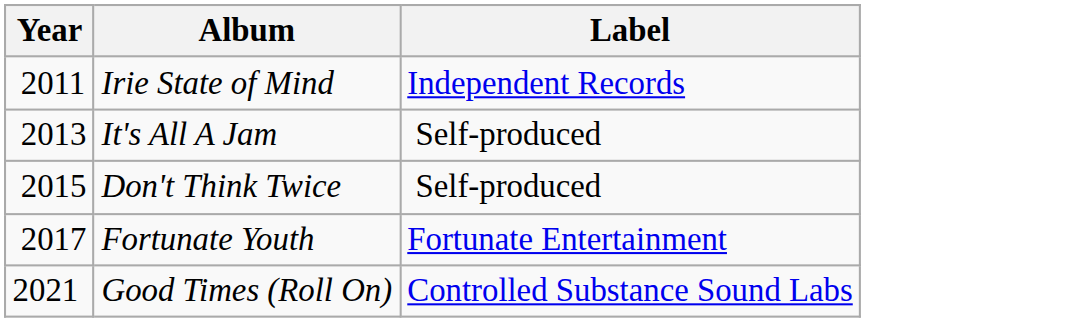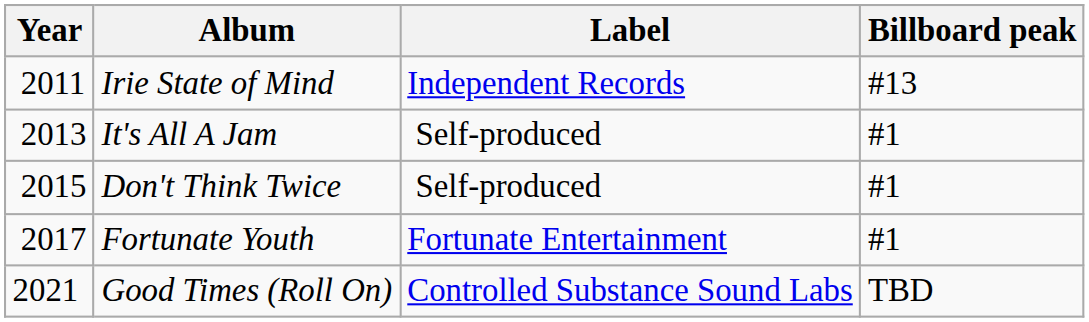 <table class="wikitable">
 <tr>
 <th>Year</th>
 <th>Album</th>
 <th>Label</th>
+<th>Billboard peak</th>
 </tr>
 <tr>
 <td> 2011</td>
 <td><em>Irie State of Mind</em></td>
 <td><a href='#'>Independent Records</a></td>
+<td>#13</td>
 </tr>
 <tr>
 <td> 2013</td>
 <td><em>It's All A Jam</em></td>
 <td> Self-produced</td>
+<td>#1</td>
 </tr>
 <tr>
 <td> 2015</td>
 <td><em>Don't Think Twice</em></td>
 <td> Self-produced</td>
+<td>#1</td>
 </tr>
 <tr>
 <td> 2017</td>
 <td><em>Fortunate Youth</em></td>
 <td><a href='#'>Fortunate Entertainment</a></td>
+<td>#1</td>
 </tr>
 <tr>
 <td>2021</td>
 <td><em>Good Times (Roll On)</em></td>
 <td><a href='#'>Controlled Substance Sound Labs</a></td>
+<td>TBD</td>
 </tr>
 </table>
